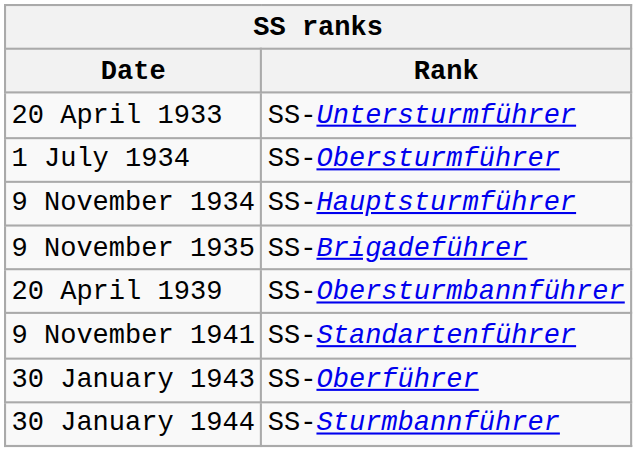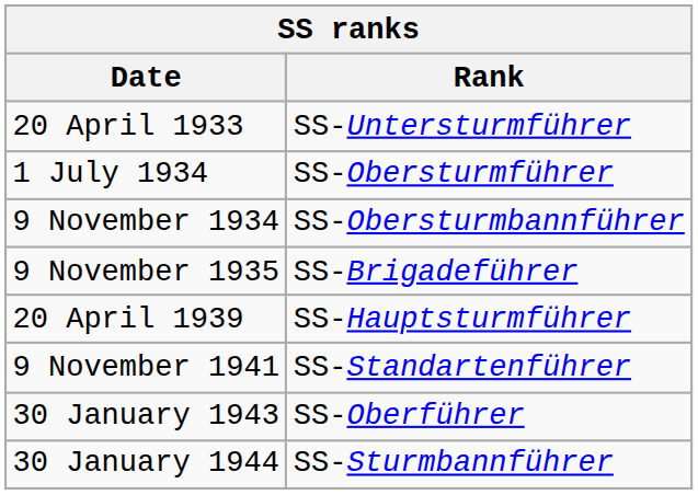 <table class="wikitable float-right">
 <tr>
 <th colspan="2">SS ranks</th>
 </tr>
 <tr>
 <th>Date</th>
 <th>Rank</th>
 </tr>
 <tr>
 <td>20 April 1933</td>
 <td>SS-<em><a href='#'>Untersturmführer</a></em></td>
 </tr>
 <tr>
 <td>1 July 1934</td>
 <td>SS-<em><a href='#'>Obersturmführer</a></em></td>
 </tr>
 <tr>
 <td>9 November 1934</td>
-<td>SS-<em><a href='#'>Hauptsturmführer</a></em></td>
+<td>SS-<em><a href='#'>Obersturmbannführer</a></em></td>
 </tr>
 <tr>
 <td>9 November 1935</td>
 <td>SS-<em><a href='#'>Brigadeführer</a></em></td>
 </tr>
 <tr>
 <td>20 April 1939</td>
-<td>SS-<em><a href='#'>Obersturmbannführer</a></em></td>
+<td>SS-<em><a href='#'>Hauptsturmführer</a></em></td>
 </tr>
 <tr>
 <td>9 November 1941</td>
 <td>SS-<em><a href='#'>Standartenführer</a></em></td>
 </tr>
 <tr>
 <td>30 January 1943</td>
 <td>SS-<em><a href='#'>Oberführer</a></em></td>
 </tr>
 <tr>
 <td>30 January 1944</td>
 <td>SS-<em><a href='#'>Sturmbannführer</a></em></td>
 </tr>
 <tr>
 </tr>
 </table>
